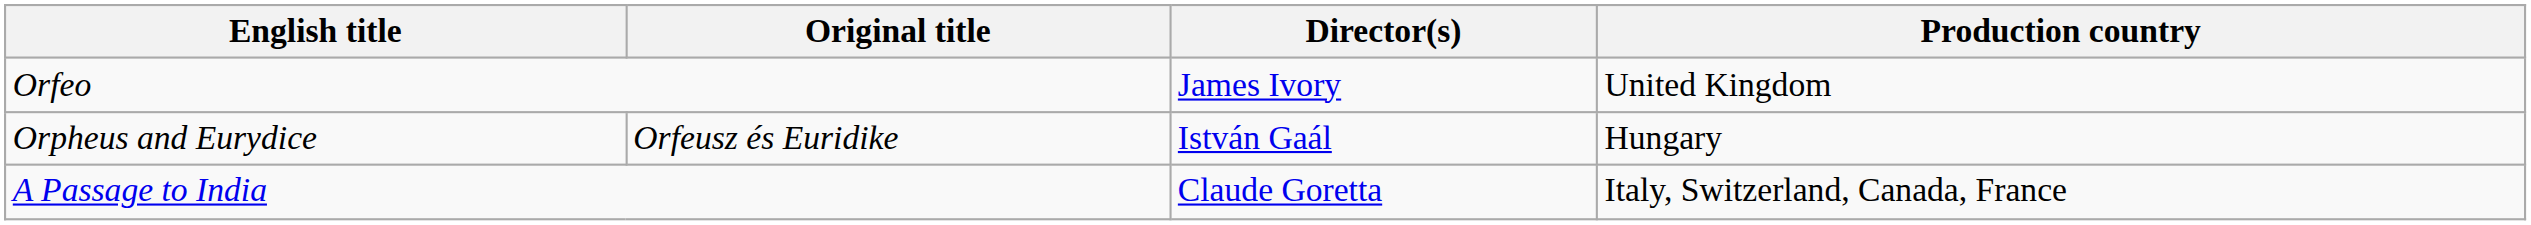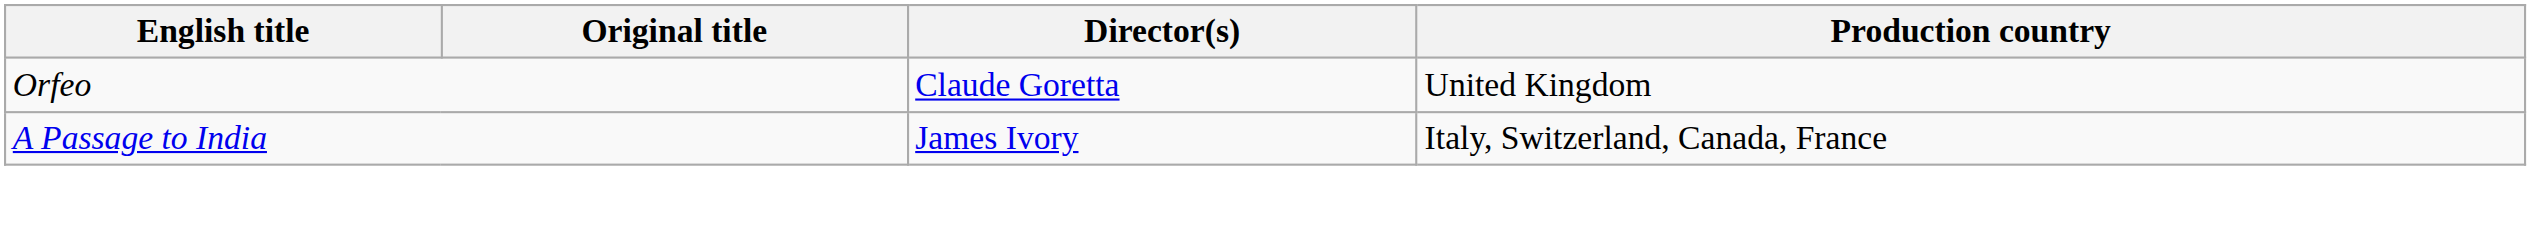 <table class="wikitable" width="95%">
 <tr>
 <th>English title</th>
 <th>Original title</th>
 <th>Director(s)</th>
 <th>Production country</th>
 </tr>
 <tr>
 <td colspan=2><em>Orfeo </em></td>
-<td><a href='#'>James Ivory</a></td>
+<td><a href='#'>Claude Goretta</a></td>
 <td>United Kingdom</td>
 </tr>
 <tr>
-<td><em>Orpheus and Eurydice</em></td>
-<td><em>Orfeusz és Euridike</em></td>
-<td><a href='#'>István Gaál</a></td>
-<td>Hungary</td>
-</tr>
-<tr>
 <td colspan=2><em><a href='#'>A Passage to India</a></em></td>
-<td><a href='#'>Claude Goretta</a></td>
+<td><a href='#'>James Ivory</a></td>
 <td>Italy, Switzerland, Canada, France</td>
 </tr>
 </table>
